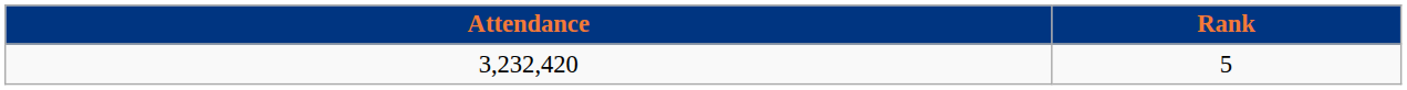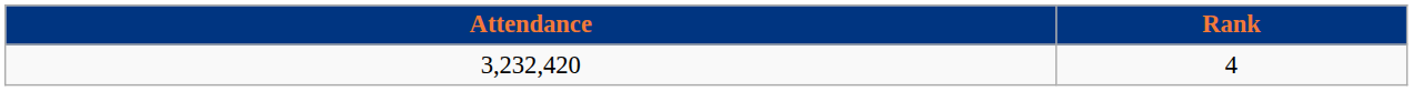 <table class="wikitable sortable">
 <tr>
 <th style="background:#003581;color:#f47937;" width="15%">Attendance</th>
 <th style="background:#003581;color:#f47937;" width="5%">Rank</th>
 </tr>
 <tr align="center">
 <td>3,232,420</td>
-<td>5</td>
+<td>4</td>
 </tr>
 </table>
